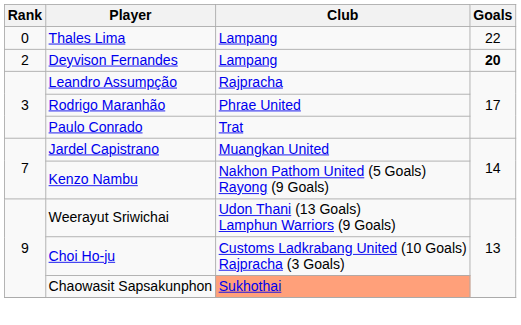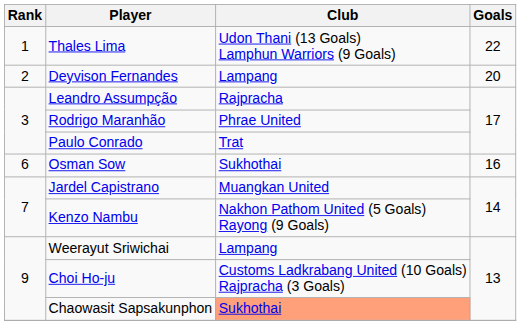 <table class="wikitable" style="text-align:center">
 <tr>
 <th>Rank</th>
 <th>Player</th>
 <th>Club</th>
 <th>Goals</th>
 </tr>
 <tr>
-<td>0</td>
+<td>1</td>
 <td align="left"> <a href='#'>Thales Lima</a></td>
-<td align="left"><a href='#'>Lampang</a></td>
+<td align="left"><a href='#'>Udon Thani</a> (13 Goals) <br> <a href='#'>Lamphun Warriors</a> (9 Goals)</td>
 <td>22</td>
 </tr>
 <tr>
 <td>2</td>
 <td align="left"> <a href='#'>Deyvison Fernandes</a></td>
 <td align="left"><a href='#'>Lampang</a></td>
-<td><strong>20</strong></td>
+<td>20</td>
 </tr>
 <tr>
 <td rowspan="3">3</td>
 <td align="left"> <a href='#'>Leandro Assumpção</a></td>
 <td align="left"><a href='#'>Rajpracha</a></td>
 <td rowspan="3">17</td>
 </tr>
 <tr>
 <td align="left"> <a href='#'>Rodrigo Maranhão</a></td>
 <td align="left"><a href='#'>Phrae United</a></td>
 </tr>
 <tr>
 <td align="left"> <a href='#'>Paulo Conrado</a></td>
 <td align="left"><a href='#'>Trat</a></td>
 </tr>
 <tr>
+<td>6</td>
+<td align="left"> <a href='#'>Osman Sow</a></td>
+<td align="left"><a href='#'>Sukhothai</a></td>
+<td>16</td>
+</tr>
+<tr>
 <td rowspan="2">7</td>
 <td align="left"> <a href='#'>Jardel Capistrano</a></td>
 <td align="left"><a href='#'>Muangkan United</a></td>
 <td rowspan="2">14</td>
 </tr>
 <tr>
 <td align="left"> <a href='#'>Kenzo Nambu</a></td>
 <td align="left"><a href='#'>Nakhon Pathom United</a> (5 Goals) <br> <a href='#'>Rayong</a> (9 Goals)</td>
 </tr>
 <tr>
 <td rowspan="3">9</td>
 <td align="left"> Weerayut Sriwichai</td>
-<td align="left"><a href='#'>Udon Thani</a> (13 Goals) <br> <a href='#'>Lamphun Warriors</a> (9 Goals)</td>
+<td align="left"><a href='#'>Lampang</a></td>
 <td rowspan="3">13</td>
 </tr>
 <tr>
 <td align="left"> <a href='#'>Choi Ho-ju</a></td>
 <td align="left"><a href='#'>Customs Ladkrabang United</a> (10 Goals) <br> <a href='#'>Rajpracha</a> (3 Goals)</td>
 </tr>
 <tr>
 <td align="left"> Chaowasit Sapsakunphon</td>
 <td align="left" style="background: lightsalmon;"><a href='#'>Sukhothai</a></td>
 </tr>
 <tr>
 </tr>
 </table>
